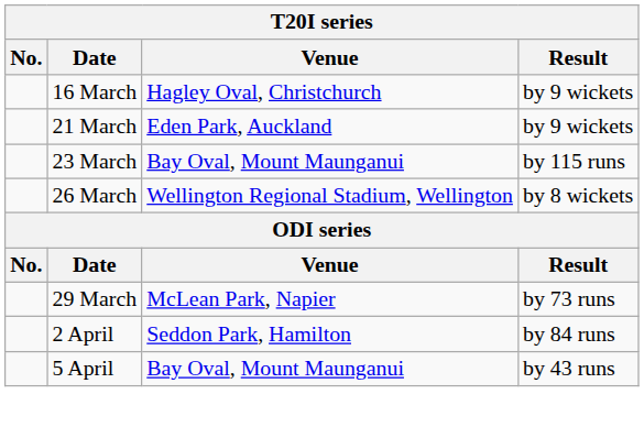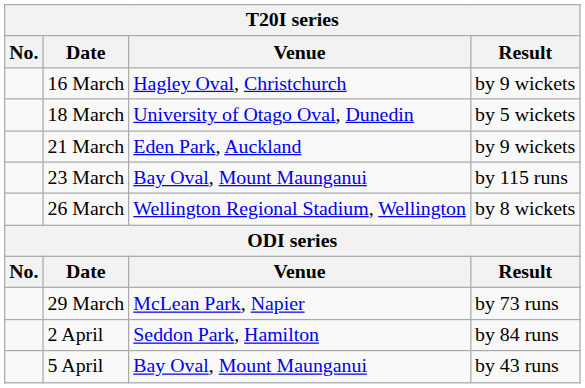 <table class="wikitable">
 <tr>
 <th colspan="4">T20I series</th>
 </tr>
 <tr>
 <th>No.</th>
 <th>Date</th>
 <th>Venue</th>
 <th>Result</th>
 </tr>
 <tr>
 <td></td>
 <td>16 March</td>
 <td><a href='#'>Hagley Oval</a>, <a href='#'>Christchurch</a></td>
 <td> by 9 wickets</td>
+</tr>
+<tr>
+<td></td>
+<td>18 March</td>
+<td><a href='#'>University of Otago Oval</a>, <a href='#'>Dunedin</a></td>
+<td> by 5 wickets</td>
 </tr>
 <tr>
 <td></td>
 <td>21 March</td>
 <td><a href='#'>Eden Park</a>, <a href='#'>Auckland</a></td>
 <td> by 9 wickets</td>
 </tr>
 <tr>
 <td></td>
 <td>23 March</td>
 <td><a href='#'>Bay Oval</a>, <a href='#'>Mount Maunganui</a></td>
 <td> by 115 runs</td>
 </tr>
 <tr>
 <td></td>
 <td>26 March</td>
 <td><a href='#'>Wellington Regional Stadium</a>, <a href='#'>Wellington</a></td>
 <td> by 8 wickets</td>
 </tr>
 <tr>
 <th colspan="4">ODI series</th>
 </tr>
 <tr>
 <th>No.</th>
 <th>Date</th>
 <th>Venue</th>
 <th>Result</th>
 </tr>
 <tr>
 <td></td>
 <td>29 March</td>
 <td><a href='#'>McLean Park</a>, <a href='#'>Napier</a></td>
 <td> by 73 runs</td>
 </tr>
 <tr>
 <td></td>
 <td>2 April</td>
 <td><a href='#'>Seddon Park</a>, <a href='#'>Hamilton</a></td>
 <td> by 84 runs</td>
 </tr>
 <tr>
 <td></td>
 <td>5 April</td>
 <td><a href='#'>Bay Oval</a>, <a href='#'>Mount Maunganui</a></td>
 <td> by 43 runs</td>
 </tr>
 </table>
